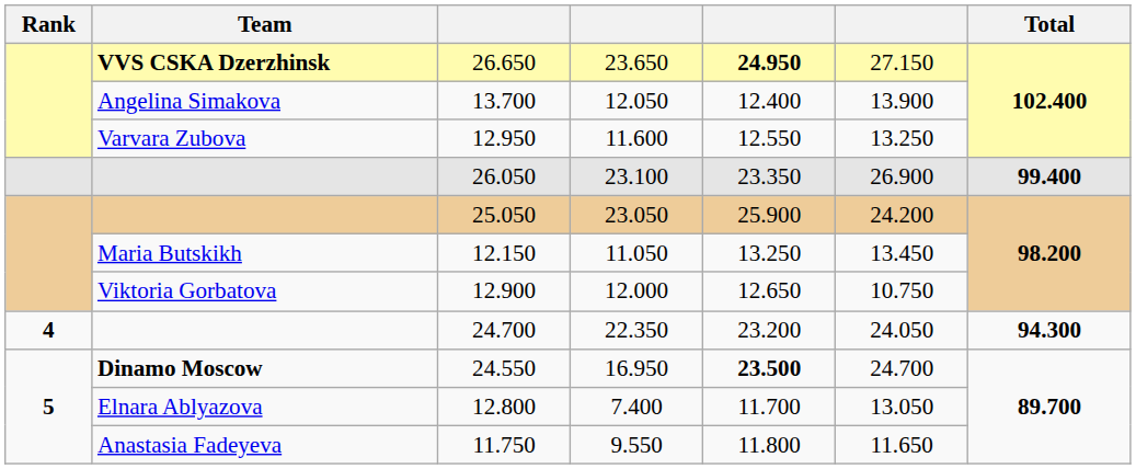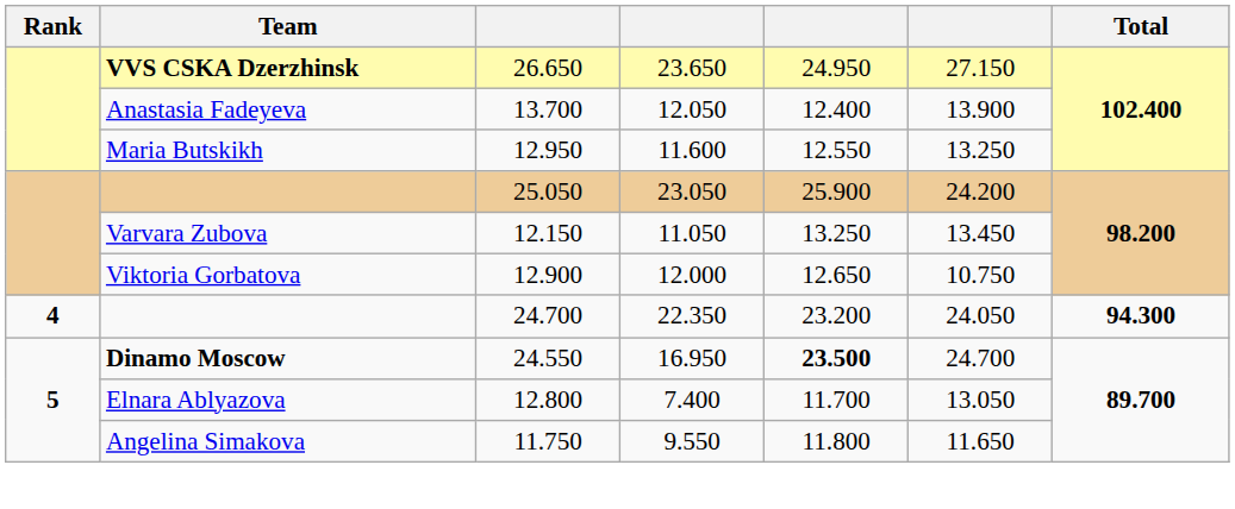 <table class="wikitable" style="text-align:center; font-size:95%">
 <tr>
 <th scope="col" style="width:50px;">Rank</th>
 <th scope="col" style="width:220px;">Team</th>
 <th scope="col" style="width:80px;"></th>
 <th scope="col" style="width:80px;"></th>
 <th scope="col" style="width:80px;"></th>
 <th scope="col" style="width:80px;"></th>
 <th scope="col" style="width:100px;">Total</th>
 </tr>
 <tr style="background:#fffcaf;">
 <td rowspan=3></td>
 <td style="text-align:left;"><strong>VVS CSKA Dzerzhinsk</strong></td>
 <td>26.650</td>
 <td>23.650</td>
-<td><strong>24.950</strong></td>
+<td>24.950</td>
 <td>27.150</td>
 <td rowspan=3><strong>102.400</strong></td>
 </tr>
 <tr>
-<td style="text-align:left;"><a href='#'>Angelina Simakova</a></td>
+<td style="text-align:left;"><a href='#'>Anastasia Fadeyeva</a></td>
 <td>13.700</td>
 <td>12.050</td>
 <td>12.400</td>
 <td>13.900</td>
 </tr>
 <tr>
-<td style="text-align:left;"><a href='#'>Varvara Zubova</a></td>
+<td style="text-align:left;"><a href='#'>Maria Butskikh</a></td>
 <td>12.950</td>
 <td>11.600</td>
 <td>12.550</td>
 <td>13.250</td>
-</tr>
-<tr style="background:#e5e5e5;">
-<td></td>
-<td style="text-align:left;"><strong></strong></td>
-<td>26.050</td>
-<td>23.100</td>
-<td>23.350</td>
-<td>26.900</td>
-<td><strong>99.400</strong></td>
 </tr>
 <tr style="background:#ec9;">
 <td rowspan=3></td>
 <td style="text-align:left;"><strong></strong></td>
 <td>25.050</td>
 <td>23.050</td>
 <td>25.900</td>
 <td>24.200</td>
 <td rowspan=3><strong>98.200</strong></td>
 </tr>
 <tr>
-<td style="text-align:left;"><a href='#'>Maria Butskikh</a></td>
+<td style="text-align:left;"><a href='#'>Varvara Zubova</a></td>
 <td>12.150</td>
 <td>11.050</td>
 <td>13.250</td>
 <td>13.450</td>
 </tr>
 <tr>
 <td style="text-align:left;"><a href='#'>Viktoria Gorbatova</a></td>
 <td>12.900</td>
 <td>12.000</td>
 <td>12.650</td>
 <td>10.750</td>
 </tr>
 <tr>
 <td><strong>4</strong></td>
 <td style="text-align:left;"><strong></strong></td>
 <td>24.700</td>
 <td>22.350</td>
 <td>23.200</td>
 <td>24.050</td>
 <td><strong>94.300</strong></td>
 </tr>
 <tr>
 <td rowspan=3><strong>5</strong></td>
 <td style="text-align:left;"><strong>Dinamo Moscow</strong></td>
 <td>24.550</td>
 <td>16.950</td>
 <td><strong>23.500</strong></td>
 <td>24.700</td>
 <td rowspan=3><strong>89.700</strong></td>
 </tr>
 <tr>
 <td style="text-align:left;"><a href='#'>Elnara Ablyazova</a></td>
 <td>12.800</td>
 <td>7.400</td>
 <td>11.700</td>
 <td>13.050</td>
 </tr>
 <tr>
-<td style="text-align:left;"><a href='#'>Anastasia Fadeyeva</a></td>
+<td style="text-align:left;"><a href='#'>Angelina Simakova</a></td>
 <td>11.750</td>
 <td>9.550</td>
 <td>11.800</td>
 <td>11.650</td>
 </tr>
 </table>
